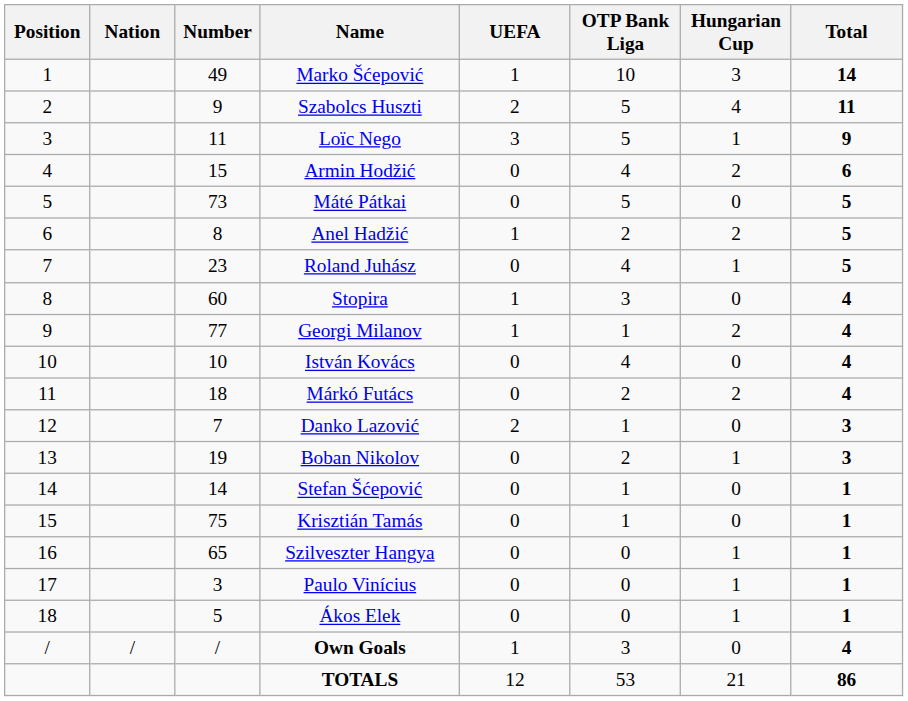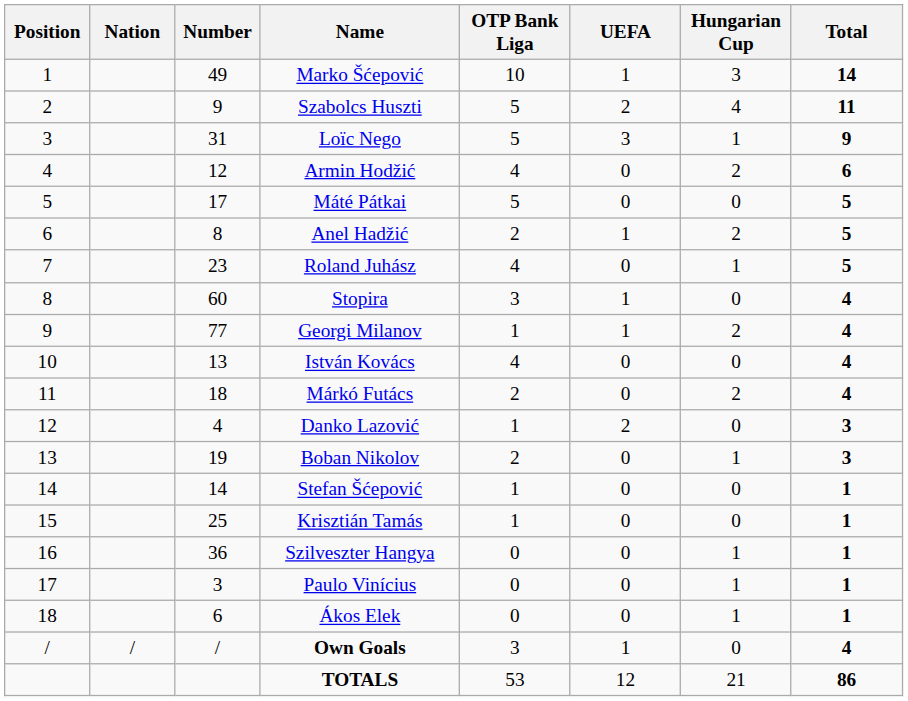 <table class="wikitable" style="font-size: 95%; text-align: center;">
 <tr>
 <th width=60>Position</th>
 <th width=60>Nation</th>
 <th width=60>Number</th>
 <th width=150>Name</th>
+<th width=80>OTP Bank Liga</th>
 <th width=80>UEFA</th>
-<th width=80>OTP Bank Liga</th>
 <th width=80>Hungarian Cup</th>
 <th width=80>Total</th>
 </tr>
 <tr>
 <td>1</td>
 <td></td>
 <td>49</td>
 <td><a href='#'>Marko Šćepović</a></td>
+<td>10</td>
 <td>1</td>
-<td>10</td>
 <td>3</td>
 <td><strong>14</strong></td>
 </tr>
 <tr>
 <td>2</td>
 <td></td>
 <td>9</td>
 <td><a href='#'>Szabolcs Huszti</a></td>
+<td>5</td>
 <td>2</td>
-<td>5</td>
 <td>4</td>
 <td><strong>11</strong></td>
 </tr>
 <tr>
 <td>3</td>
 <td></td>
-<td>11</td>
+<td>31</td>
 <td><a href='#'>Loïc Nego</a></td>
+<td>5</td>
 <td>3</td>
-<td>5</td>
 <td>1</td>
 <td><strong>9</strong></td>
 </tr>
 <tr>
 <td>4</td>
 <td></td>
-<td>15</td>
+<td>12</td>
 <td><a href='#'>Armin Hodžić</a></td>
+<td>4</td>
 <td>0</td>
-<td>4</td>
 <td>2</td>
 <td><strong>6</strong></td>
 </tr>
 <tr>
 <td>5</td>
 <td></td>
-<td>73</td>
+<td>17</td>
 <td><a href='#'>Máté Pátkai</a></td>
+<td>5</td>
 <td>0</td>
-<td>5</td>
 <td>0</td>
 <td><strong>5</strong></td>
 </tr>
 <tr>
 <td>6</td>
 <td></td>
 <td>8</td>
 <td><a href='#'>Anel Hadžić</a></td>
+<td>2</td>
 <td>1</td>
-<td>2</td>
 <td>2</td>
 <td><strong>5</strong></td>
 </tr>
 <tr>
 <td>7</td>
 <td></td>
 <td>23</td>
 <td><a href='#'>Roland Juhász</a></td>
+<td>4</td>
 <td>0</td>
-<td>4</td>
 <td>1</td>
 <td><strong>5</strong></td>
 </tr>
 <tr>
 <td>8</td>
 <td></td>
 <td>60</td>
 <td><a href='#'>Stopira</a></td>
+<td>3</td>
 <td>1</td>
-<td>3</td>
 <td>0</td>
 <td><strong>4</strong></td>
 </tr>
 <tr>
 <td>9</td>
 <td></td>
 <td>77</td>
 <td><a href='#'>Georgi Milanov</a></td>
 <td>1</td>
 <td>1</td>
 <td>2</td>
 <td><strong>4</strong></td>
 </tr>
 <tr>
 <td>10</td>
 <td></td>
-<td>10</td>
+<td>13</td>
 <td><a href='#'>István Kovács</a></td>
+<td>4</td>
 <td>0</td>
-<td>4</td>
 <td>0</td>
 <td><strong>4</strong></td>
 </tr>
 <tr>
 <td>11</td>
 <td></td>
 <td>18</td>
 <td><a href='#'>Márkó Futács</a></td>
+<td>2</td>
 <td>0</td>
-<td>2</td>
 <td>2</td>
 <td><strong>4</strong></td>
 </tr>
 <tr>
 <td>12</td>
 <td></td>
-<td>7</td>
+<td>4</td>
 <td><a href='#'>Danko Lazović</a></td>
+<td>1</td>
 <td>2</td>
-<td>1</td>
 <td>0</td>
 <td><strong>3</strong></td>
 </tr>
 <tr>
 <td>13</td>
 <td></td>
 <td>19</td>
 <td><a href='#'>Boban Nikolov</a></td>
+<td>2</td>
 <td>0</td>
-<td>2</td>
 <td>1</td>
 <td><strong>3</strong></td>
 </tr>
 <tr>
 <td>14</td>
 <td></td>
 <td>14</td>
 <td><a href='#'>Stefan Šćepović</a></td>
+<td>1</td>
 <td>0</td>
-<td>1</td>
 <td>0</td>
 <td><strong>1</strong></td>
 </tr>
 <tr>
 <td>15</td>
 <td></td>
-<td>75</td>
+<td>25</td>
 <td><a href='#'>Krisztián Tamás</a></td>
+<td>1</td>
 <td>0</td>
-<td>1</td>
 <td>0</td>
 <td><strong>1</strong></td>
 </tr>
 <tr>
 <td>16</td>
 <td></td>
-<td>65</td>
+<td>36</td>
 <td><a href='#'>Szilveszter Hangya</a></td>
 <td>0</td>
 <td>0</td>
 <td>1</td>
 <td><strong>1</strong></td>
 </tr>
 <tr>
 <td>17</td>
 <td></td>
 <td>3</td>
 <td><a href='#'>Paulo Vinícius</a></td>
 <td>0</td>
 <td>0</td>
 <td>1</td>
 <td><strong>1</strong></td>
 </tr>
 <tr>
 <td>18</td>
 <td></td>
-<td>5</td>
+<td>6</td>
 <td><a href='#'>Ákos Elek</a></td>
 <td>0</td>
 <td>0</td>
 <td>1</td>
 <td><strong>1</strong></td>
 </tr>
 <tr>
 <td>/</td>
 <td>/</td>
 <td>/</td>
 <td><strong>Own Goals</strong></td>
+<td>3</td>
 <td>1</td>
-<td>3</td>
 <td>0</td>
 <td><strong>4</strong></td>
 </tr>
 <tr>
 <td></td>
 <td></td>
 <td></td>
 <td><strong>TOTALS</strong></td>
+<td>53</td>
 <td>12</td>
-<td>53</td>
 <td>21</td>
 <td><strong>86</strong></td>
 </tr>
 </table>
